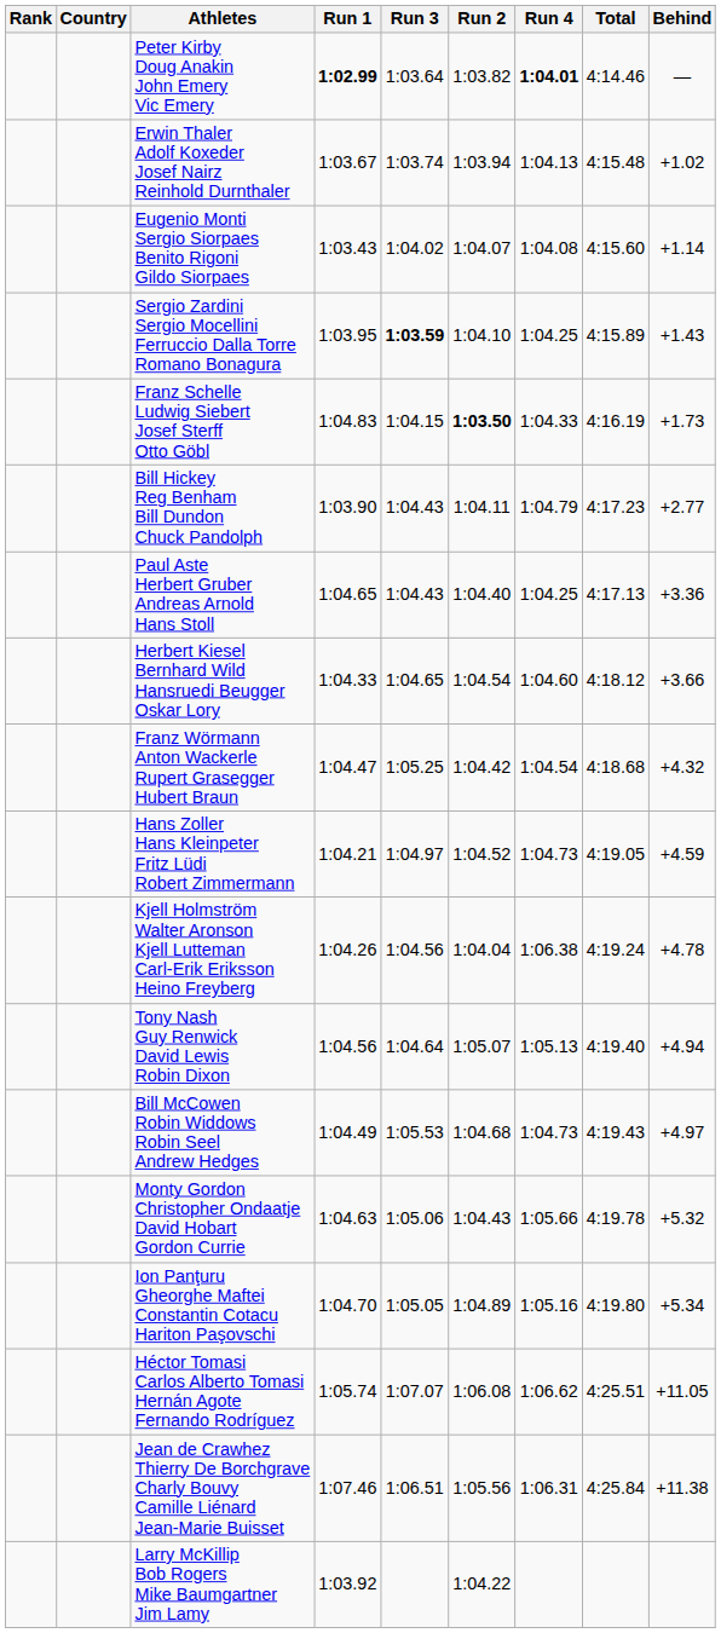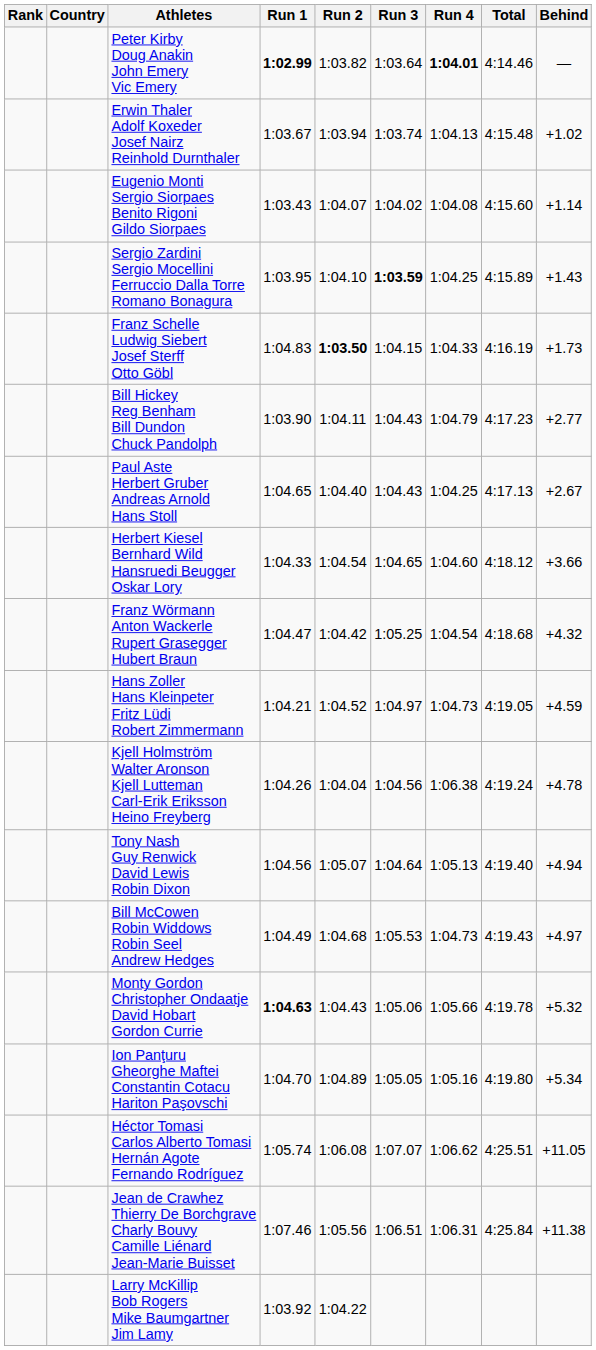 <table class="wikitable sortable" style="text-align:center">
 <tr>
 <th>Rank</th>
 <th>Country</th>
 <th>Athletes</th>
 <th>Run 1</th>
+<th>Run 2</th>
 <th>Run 3</th>
-<th>Run 2</th>
 <th>Run 4</th>
 <th>Total</th>
 <th>Behind</th>
 </tr>
 <tr>
 <td></td>
 <td align="left"></td>
 <td align="left"><a href='#'>Peter Kirby</a><br><a href='#'>Doug Anakin</a><br><a href='#'>John Emery</a><br><a href='#'>Vic Emery</a></td>
 <td><strong>1:02.99</strong></td>
+<td>1:03.82</td>
 <td>1:03.64</td>
-<td>1:03.82</td>
 <td><strong>1:04.01</strong></td>
 <td>4:14.46</td>
 <td>—</td>
 </tr>
 <tr>
 <td></td>
 <td align="left"></td>
 <td align="left"><a href='#'>Erwin Thaler</a><br><a href='#'>Adolf Koxeder</a><br><a href='#'>Josef Nairz</a><br><a href='#'>Reinhold Durnthaler</a></td>
 <td>1:03.67</td>
+<td>1:03.94</td>
 <td>1:03.74</td>
-<td>1:03.94</td>
 <td>1:04.13</td>
 <td>4:15.48</td>
 <td>+1.02</td>
 </tr>
 <tr>
 <td></td>
 <td align="left"></td>
 <td align="left"><a href='#'>Eugenio Monti</a><br><a href='#'>Sergio Siorpaes</a><br><a href='#'>Benito Rigoni</a><br><a href='#'>Gildo Siorpaes</a></td>
 <td>1:03.43</td>
+<td>1:04.07</td>
 <td>1:04.02</td>
-<td>1:04.07</td>
 <td>1:04.08</td>
 <td>4:15.60</td>
 <td>+1.14</td>
 </tr>
 <tr>
 <td></td>
 <td align="left"></td>
 <td align="left"><a href='#'>Sergio Zardini</a><br><a href='#'>Sergio Mocellini</a><br><a href='#'>Ferruccio Dalla Torre</a><br><a href='#'>Romano Bonagura</a></td>
 <td>1:03.95</td>
+<td>1:04.10</td>
 <td><strong>1:03.59</strong></td>
-<td>1:04.10</td>
 <td>1:04.25</td>
 <td>4:15.89</td>
 <td>+1.43</td>
 </tr>
 <tr>
 <td></td>
 <td align="left"></td>
 <td align="left"><a href='#'>Franz Schelle</a><br><a href='#'>Ludwig Siebert</a><br><a href='#'>Josef Sterff</a><br><a href='#'>Otto Göbl</a></td>
 <td>1:04.83</td>
+<td><strong>1:03.50</strong></td>
 <td>1:04.15</td>
-<td><strong>1:03.50</strong></td>
 <td>1:04.33</td>
 <td>4:16.19</td>
 <td>+1.73</td>
 </tr>
 <tr>
 <td></td>
 <td align="left"></td>
 <td align="left"><a href='#'>Bill Hickey</a><br><a href='#'>Reg Benham</a><br><a href='#'>Bill Dundon</a><br><a href='#'>Chuck Pandolph</a></td>
 <td>1:03.90</td>
+<td>1:04.11</td>
 <td>1:04.43</td>
-<td>1:04.11</td>
 <td>1:04.79</td>
 <td>4:17.23</td>
 <td>+2.77</td>
 </tr>
 <tr>
 <td></td>
 <td align="left"></td>
 <td align="left"><a href='#'>Paul Aste</a><br><a href='#'>Herbert Gruber</a><br><a href='#'>Andreas Arnold</a><br><a href='#'>Hans Stoll</a></td>
 <td>1:04.65</td>
+<td>1:04.40</td>
 <td>1:04.43</td>
-<td>1:04.40</td>
 <td>1:04.25</td>
 <td>4:17.13</td>
-<td>+3.36</td>
+<td>+2.67</td>
 </tr>
 <tr>
 <td></td>
 <td align="left"></td>
 <td align="left"><a href='#'>Herbert Kiesel</a><br><a href='#'>Bernhard Wild</a><br><a href='#'>Hansruedi Beugger</a><br><a href='#'>Oskar Lory</a></td>
 <td>1:04.33</td>
+<td>1:04.54</td>
 <td>1:04.65</td>
-<td>1:04.54</td>
 <td>1:04.60</td>
 <td>4:18.12</td>
 <td>+3.66</td>
 </tr>
 <tr>
 <td></td>
 <td align="left"></td>
 <td align="left"><a href='#'>Franz Wörmann</a><br><a href='#'>Anton Wackerle</a><br><a href='#'>Rupert Grasegger</a><br><a href='#'>Hubert Braun</a></td>
 <td>1:04.47</td>
+<td>1:04.42</td>
 <td>1:05.25</td>
-<td>1:04.42</td>
 <td>1:04.54</td>
 <td>4:18.68</td>
 <td>+4.32</td>
 </tr>
 <tr>
 <td></td>
 <td align="left"></td>
 <td align="left"><a href='#'>Hans Zoller</a><br><a href='#'>Hans Kleinpeter</a><br><a href='#'>Fritz Lüdi</a><br><a href='#'>Robert Zimmermann</a></td>
 <td>1:04.21</td>
+<td>1:04.52</td>
 <td>1:04.97</td>
-<td>1:04.52</td>
 <td>1:04.73</td>
 <td>4:19.05</td>
 <td>+4.59</td>
 </tr>
 <tr>
 <td></td>
 <td align="left"></td>
 <td align="left"><a href='#'>Kjell Holmström</a><br><a href='#'>Walter Aronson</a><br><a href='#'>Kjell Lutteman</a><br><a href='#'>Carl-Erik Eriksson</a><br><a href='#'>Heino Freyberg</a></td>
 <td>1:04.26</td>
+<td>1:04.04</td>
 <td>1:04.56</td>
-<td>1:04.04</td>
 <td>1:06.38</td>
 <td>4:19.24</td>
 <td>+4.78</td>
 </tr>
 <tr>
 <td></td>
 <td align="left"></td>
 <td align="left"><a href='#'>Tony Nash</a><br><a href='#'>Guy Renwick</a><br><a href='#'>David Lewis</a><br><a href='#'>Robin Dixon</a></td>
 <td>1:04.56</td>
+<td>1:05.07</td>
 <td>1:04.64</td>
-<td>1:05.07</td>
 <td>1:05.13</td>
 <td>4:19.40</td>
 <td>+4.94</td>
 </tr>
 <tr>
 <td></td>
 <td align="left"></td>
 <td align="left"><a href='#'>Bill McCowen</a><br><a href='#'>Robin Widdows</a><br><a href='#'>Robin Seel</a><br><a href='#'>Andrew Hedges</a></td>
 <td>1:04.49</td>
+<td>1:04.68</td>
 <td>1:05.53</td>
-<td>1:04.68</td>
 <td>1:04.73</td>
 <td>4:19.43</td>
 <td>+4.97</td>
 </tr>
 <tr>
 <td></td>
 <td align="left"></td>
 <td align="left"><a href='#'>Monty Gordon</a><br><a href='#'>Christopher Ondaatje</a><br><a href='#'>David Hobart</a><br><a href='#'>Gordon Currie</a></td>
-<td>1:04.63</td>
+<td><strong>1:04.63</strong></td>
+<td>1:04.43</td>
 <td>1:05.06</td>
-<td>1:04.43</td>
 <td>1:05.66</td>
 <td>4:19.78</td>
 <td>+5.32</td>
 </tr>
 <tr>
 <td></td>
 <td align="left"></td>
 <td align="left"><a href='#'>Ion Panţuru</a><br><a href='#'>Gheorghe Maftei</a><br><a href='#'>Constantin Cotacu</a><br><a href='#'>Hariton Paşovschi</a></td>
 <td>1:04.70</td>
+<td>1:04.89</td>
 <td>1:05.05</td>
-<td>1:04.89</td>
 <td>1:05.16</td>
 <td>4:19.80</td>
 <td>+5.34</td>
 </tr>
 <tr>
 <td></td>
 <td align="left"></td>
 <td align="left"><a href='#'>Héctor Tomasi</a><br><a href='#'>Carlos Alberto Tomasi</a><br><a href='#'>Hernán Agote</a><br><a href='#'>Fernando Rodríguez</a></td>
 <td>1:05.74</td>
+<td>1:06.08</td>
 <td>1:07.07</td>
-<td>1:06.08</td>
 <td>1:06.62</td>
 <td>4:25.51</td>
 <td>+11.05</td>
 </tr>
 <tr>
 <td></td>
 <td align="left"></td>
 <td align="left"><a href='#'>Jean de Crawhez</a><br><a href='#'>Thierry De Borchgrave</a><br><a href='#'>Charly Bouvy</a><br><a href='#'>Camille Liénard</a><br><a href='#'>Jean-Marie Buisset</a></td>
 <td>1:07.46</td>
+<td>1:05.56</td>
 <td>1:06.51</td>
-<td>1:05.56</td>
 <td>1:06.31</td>
 <td>4:25.84</td>
 <td>+11.38</td>
 </tr>
 <tr>
 <td></td>
 <td align="left"></td>
 <td align="left"><a href='#'>Larry McKillip</a><br><a href='#'>Bob Rogers</a><br><a href='#'>Mike Baumgartner</a><br><a href='#'>Jim Lamy</a></td>
 <td>1:03.92</td>
+<td>1:04.22</td>
 <td></td>
-<td>1:04.22</td>
 <td></td>
 <td></td>
 <td></td>
 </tr>
 </table>
